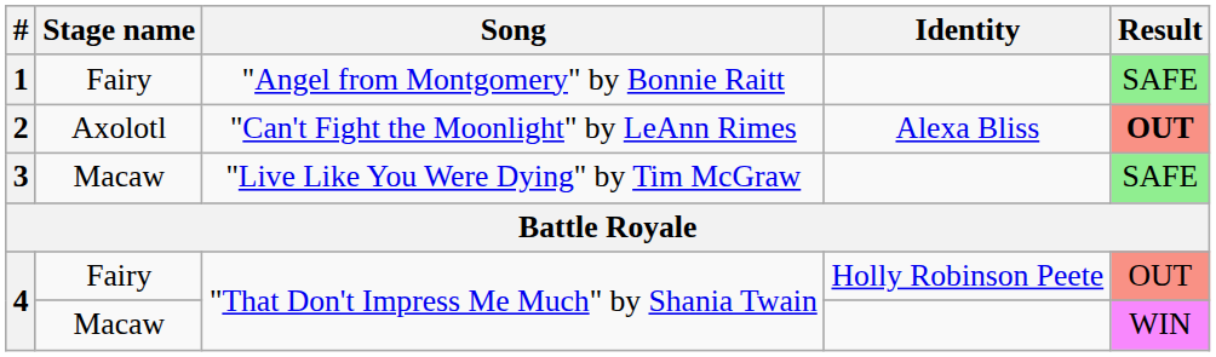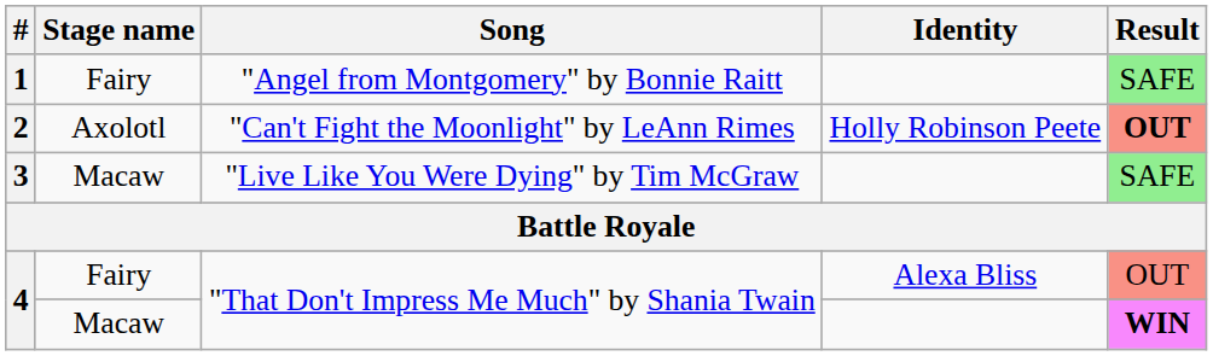 <table class="wikitable plainrowheaders" style="text-align: center;">
 <tr>
 <th>#</th>
 <th>Stage name</th>
 <th>Song</th>
 <th>Identity</th>
 <th>Result</th>
 </tr>
 <tr>
 <th>1</th>
 <td>Fairy</td>
 <td>"<a href='#'>Angel from Montgomery</a>" by <a href='#'>Bonnie Raitt</a></td>
 <td></td>
 <td bgcolor=lightgreen>SAFE</td>
 </tr>
 <tr>
 <th>2</th>
 <td>Axolotl</td>
 <td>"<a href='#'>Can't Fight the Moonlight</a>" by <a href='#'>LeAnn Rimes</a></td>
-<td><a href='#'>Alexa Bliss</a></td>
+<td><a href='#'>Holly Robinson Peete</a></td>
 <td bgcolor=#F99185><strong>OUT</strong></td>
 </tr>
 <tr>
 <th>3</th>
 <td>Macaw</td>
 <td>"<a href='#'>Live Like You Were Dying</a>" by <a href='#'>Tim McGraw</a></td>
 <td></td>
 <td bgcolor=lightgreen>SAFE</td>
 </tr>
 <tr>
 <th colspan=5>Battle Royale</th>
 </tr>
 <tr>
 <th rowspan=2>4</th>
 <td>Fairy</td>
 <td rowspan=2>"<a href='#'>That Don't Impress Me Much</a>" by <a href='#'>Shania Twain</a></td>
-<td><a href='#'>Holly Robinson Peete</a></td>
+<td><a href='#'>Alexa Bliss</a></td>
 <td bgcolor=#F99185>OUT</td>
 </tr>
 <tr>
 <td>Macaw</td>
 <td></td>
-<td bgcolor="#F888FD">WIN</td>
+<td bgcolor="#F888FD"><strong>WIN</strong></td>
 </tr>
 </table>
